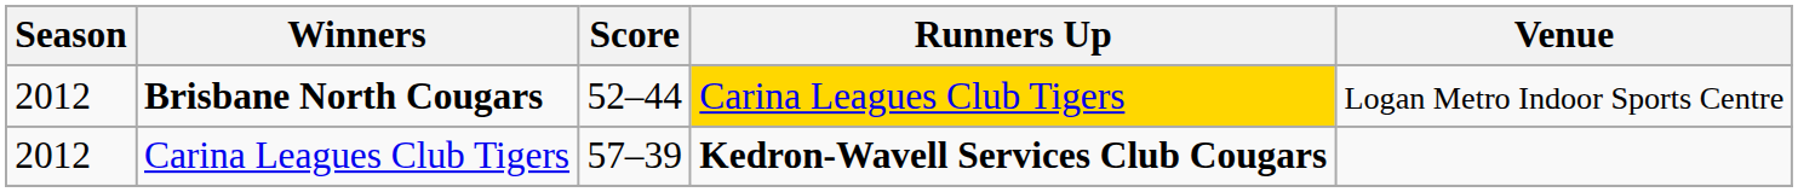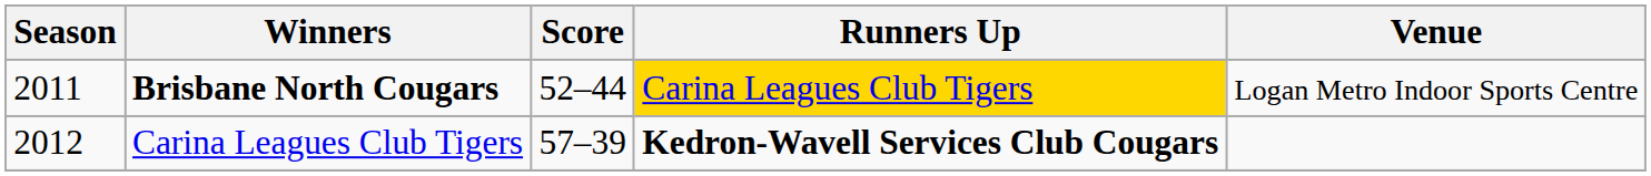 <table class="wikitable collapsible">
 <tr>
 <th>Season</th>
 <th>Winners</th>
 <th>Score</th>
 <th>Runners Up</th>
 <th>Venue</th>
 </tr>
 <tr>
-<td>2012</td>
+<td>2011</td>
 <td><strong>Brisbane North Cougars</strong></td>
 <td>52–44</td>
 <td style="background: gold;"><a href='#'>Carina Leagues Club Tigers</a></td>
 <td><small>Logan Metro Indoor Sports Centre</small></td>
 </tr>
 <tr>
 <td>2012</td>
 <td><a href='#'>Carina Leagues Club Tigers</a></td>
 <td>57–39</td>
 <td><strong>Kedron-Wavell Services Club Cougars</strong></td>
 <td></td>
 </tr>
 <tr>
 </tr>
 </table>
